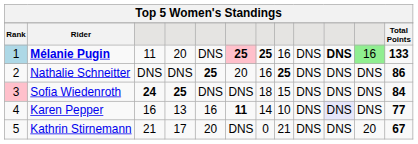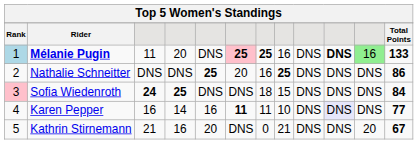 <table class="wikitable sortable">
 <tr>
 <th colspan=27 align="center"><strong>Top 5 Women's Standings</strong></th>
 </tr>
 <tr>
 </tr>
 <tr style="font-size:8pt;font-weight:bold">
 <th align="center">Rank</th>
 <th align="center">Rider</th>
 <th class=unsortable style="background:#E5E4E2;"><small></small></th>
 <th class=unsortable style="background:#E5E4E2;"><small></small></th>
 <th class=unsortable style="background:#E5E4E2;"><small></small></th>
 <th class=unsortable style="background:#E5E4E2;"><small></small></th>
 <th class=unsortable style="background:#E5E4E2;"><small></small></th>
 <th class=unsortable style="background:#E5E4E2;"><small></small></th>
 <th class=unsortable style="background:#E5E4E2;"><small></small></th>
 <th class=unsortable style="background:#E5E4E2;"><small></small></th>
 <th class=unsortable style="background:#E5E4E2;"><small></small></th>
 <th align="center">Total<br>Points</th>
 </tr>
 <tr>
 <td align=center style="background: lightblue;">1</td>
 <td> <strong><a href='#'>Mélanie Pugin</a></strong></td>
 <td align=center>11</td>
 <td align=center>20</td>
 <td align=center>DNS</td>
 <td align=center style="background: pink;"><strong>25</strong></td>
 <td align=center><strong>25</strong></td>
 <td align=center>16</td>
 <td align=center>DNS</td>
 <td align=center><strong>DNS</strong></td>
 <td align=center style="background: lightgreen;">16</td>
 <td align=center><strong>133</strong></td>
 </tr>
 <tr>
 <td align=center>2</td>
 <td> <a href='#'>Nathalie Schneitter</a></td>
 <td align=center>DNS</td>
 <td align=center>DNS</td>
 <td align=center><strong>25</strong></td>
 <td align=center>20</td>
 <td align=center>16</td>
 <td align=center><strong>25</strong></td>
 <td align=center>DNS</td>
 <td align=center>DNS</td>
 <td align=center>DNS</td>
 <td align=center><strong>86</strong></td>
 </tr>
 <tr>
 <td align=center style="background: pink;">3</td>
 <td> <a href='#'>Sofia Wiedenroth</a></td>
 <td align=center><strong>24</strong></td>
 <td align=center><strong>25</strong></td>
 <td align=center>DNS</td>
 <td align=center>DNS</td>
 <td align=center>18</td>
 <td align=center>15</td>
 <td align=center>DNS</td>
 <td align=center>DNS</td>
 <td align=center>DNS</td>
 <td align=center><strong>84</strong></td>
 </tr>
 <tr>
 <td align=center>4</td>
 <td> <a href='#'>Karen Pepper</a></td>
 <td align=center>16</td>
-<td align=center>13</td>
+<td align=center>14</td>
 <td align=center>16</td>
 <td align=center><strong>11</strong></td>
-<td align=center>14</td>
+<td align=center>11</td>
 <td align=center>10</td>
 <td align=center>DNS</td>
 <td align=center style="background: lavender;">DNS</td>
 <td align=center>DNS</td>
 <td align=center><strong>77</strong></td>
 </tr>
 <tr>
 <td align=center>5</td>
 <td> <a href='#'>Kathrin Stirnemann</a></td>
 <td align=center>21</td>
-<td align=center>17</td>
+<td align=center>16</td>
 <td align=center>20</td>
 <td align=center>DNS</td>
 <td align=center>0</td>
 <td align=center>21</td>
 <td align=center>DNS</td>
 <td align=center>DNS</td>
 <td align=center>20</td>
 <td align=center><strong>67</strong><br></td>
 </tr>
 </table>
